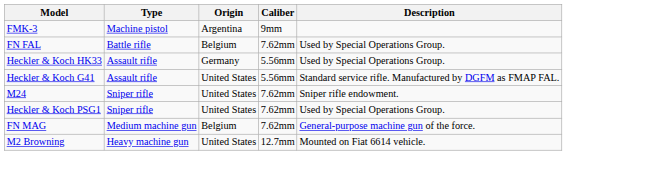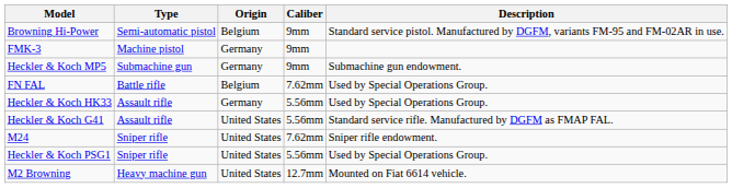 <table class="wikitable">
 <tr>
 <th>Model</th>
 <th>Type</th>
 <th>Origin</th>
 <th>Caliber</th>
 <th>Description</th>
 </tr>
 <tr>
+<td><a href='#'>Browning Hi-Power</a></td>
+<td><a href='#'>Semi-automatic pistol</a></td>
+<td>Belgium</td>
+<td>9mm</td>
+<td>Standard service pistol. Manufactured by <a href='#'>DGFM</a>, variants FM-95 and FM-02AR in use.</td>
+</tr>
+<tr>
 <td><a href='#'>FMK-3</a></td>
 <td><a href='#'>Machine pistol</a></td>
-<td>Argentina</td>
+<td>Germany</td>
 <td>9mm</td>
 <td></td>
+</tr>
+<tr>
+<td><a href='#'>Heckler & Koch MP5</a></td>
+<td><a href='#'>Submachine gun</a></td>
+<td>Germany</td>
+<td>9mm</td>
+<td>Submachine gun endowment.</td>
 </tr>
 <tr>
 <td><a href='#'>FN FAL</a></td>
 <td><a href='#'>Battle rifle</a></td>
 <td>Belgium</td>
 <td>7.62mm</td>
 <td>Used by Special Operations Group.</td>
 </tr>
 <tr>
 <td><a href='#'>Heckler & Koch HK33</a></td>
 <td><a href='#'>Assault rifle</a></td>
 <td>Germany</td>
 <td>5.56mm</td>
 <td>Used by Special Operations Group.</td>
 </tr>
 <tr>
 <td><a href='#'>Heckler & Koch G41</a></td>
 <td><a href='#'>Assault rifle</a></td>
 <td>United States</td>
 <td>5.56mm</td>
 <td>Standard service rifle. Manufactured by <a href='#'>DGFM</a> as FMAP FAL.</td>
 </tr>
 <tr>
 <td><a href='#'>M24</a></td>
 <td><a href='#'>Sniper rifle</a></td>
 <td>United States</td>
 <td>7.62mm</td>
 <td>Sniper rifle endowment.</td>
 </tr>
 <tr>
 <td><a href='#'>Heckler & Koch PSG1</a></td>
 <td><a href='#'>Sniper rifle</a></td>
 <td>United States</td>
-<td>7.62mm</td>
+<td>5.56mm</td>
 <td>Used by Special Operations Group.</td>
-</tr>
-<tr>
-<td><a href='#'>FN MAG</a></td>
-<td><a href='#'>Medium machine gun</a></td>
-<td>Belgium</td>
-<td>7.62mm</td>
-<td><a href='#'>General-purpose machine gun</a> of the force.</td>
 </tr>
 <tr>
 <td><a href='#'>M2 Browning</a></td>
 <td><a href='#'>Heavy machine gun</a></td>
 <td>United States</td>
 <td>12.7mm</td>
 <td>Mounted on Fiat 6614 vehicle.</td>
 </tr>
 </table>
